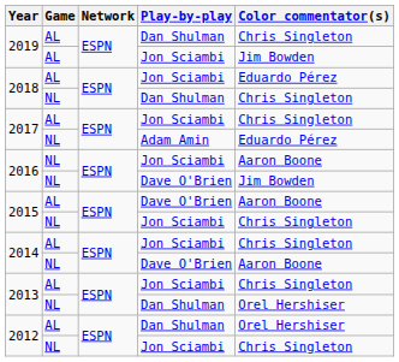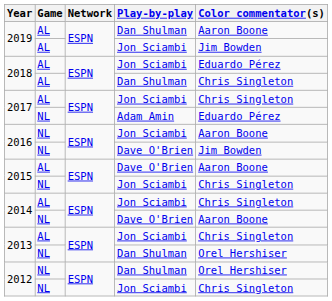 <table class="wikitable">
 <tr>
 <th>Year</th>
 <th>Game</th>
 <th>Network</th>
 <th><a href='#'>Play-by-play</a></th>
 <th><a href='#'>Color commentator</a>(s)</th>
 </tr>
 <tr>
 <td rowspan=2>2019</td>
 <td><a href='#'>AL</a></td>
 <td rowspan="2"><a href='#'>ESPN</a></td>
 <td><a href='#'>Dan Shulman</a></td>
-<td><a href='#'>Chris Singleton</a></td>
+<td><a href='#'>Aaron Boone</a></td>
 </tr>
 <tr>
 <td><a href='#'>AL</a></td>
 <td><a href='#'>Jon Sciambi</a></td>
 <td><a href='#'>Jim Bowden</a></td>
 </tr>
 <tr>
 <td rowspan=2>2018</td>
 <td><a href='#'>AL</a></td>
 <td rowspan="2"><a href='#'>ESPN</a></td>
 <td><a href='#'>Jon Sciambi</a></td>
 <td><a href='#'>Eduardo Pérez</a></td>
 </tr>
 <tr>
-<td><a href='#'>NL</a></td>
+<td><a href='#'>AL</a></td>
 <td><a href='#'>Dan Shulman</a></td>
 <td><a href='#'>Chris Singleton</a></td>
 </tr>
 <tr>
 <td rowspan=2>2017</td>
 <td><a href='#'>AL</a></td>
 <td rowspan="2"><a href='#'>ESPN</a></td>
 <td><a href='#'>Jon Sciambi</a></td>
 <td><a href='#'>Chris Singleton</a></td>
 </tr>
 <tr>
 <td><a href='#'>NL</a></td>
 <td><a href='#'>Adam Amin</a></td>
 <td><a href='#'>Eduardo Pérez</a></td>
 </tr>
 <tr>
 <td rowspan=2>2016</td>
 <td><a href='#'>NL</a></td>
 <td rowspan="2"><a href='#'>ESPN</a></td>
 <td><a href='#'>Jon Sciambi</a></td>
 <td><a href='#'>Aaron Boone</a></td>
 </tr>
 <tr>
 <td><a href='#'>NL</a></td>
 <td><a href='#'>Dave O'Brien</a></td>
 <td><a href='#'>Jim Bowden</a></td>
 </tr>
 <tr>
 <td rowspan=2>2015</td>
 <td><a href='#'>AL</a></td>
 <td rowspan="2"><a href='#'>ESPN</a></td>
 <td><a href='#'>Dave O'Brien</a></td>
 <td><a href='#'>Aaron Boone</a></td>
 </tr>
 <tr>
 <td><a href='#'>NL</a></td>
 <td><a href='#'>Jon Sciambi</a></td>
 <td><a href='#'>Chris Singleton</a></td>
 </tr>
 <tr>
 <td rowspan=2>2014</td>
 <td><a href='#'>AL</a></td>
 <td rowspan="2"><a href='#'>ESPN</a></td>
 <td><a href='#'>Jon Sciambi</a></td>
 <td><a href='#'>Chris Singleton</a></td>
 </tr>
 <tr>
 <td><a href='#'>NL</a></td>
 <td><a href='#'>Dave O'Brien</a></td>
 <td><a href='#'>Aaron Boone</a></td>
 </tr>
 <tr>
 <td rowspan=2>2013</td>
 <td><a href='#'>AL</a></td>
 <td rowspan="2"><a href='#'>ESPN</a></td>
 <td><a href='#'>Jon Sciambi</a></td>
 <td><a href='#'>Chris Singleton</a></td>
 </tr>
 <tr>
 <td><a href='#'>NL</a></td>
 <td><a href='#'>Dan Shulman</a></td>
 <td><a href='#'>Orel Hershiser</a></td>
 </tr>
 <tr>
 <td rowspan=2>2012</td>
-<td><a href='#'>AL</a></td>
+<td><a href='#'>NL</a></td>
 <td rowspan="2"><a href='#'>ESPN</a></td>
 <td><a href='#'>Dan Shulman</a></td>
 <td><a href='#'>Orel Hershiser</a></td>
 </tr>
 <tr>
 <td><a href='#'>NL</a></td>
 <td><a href='#'>Jon Sciambi</a></td>
 <td><a href='#'>Chris Singleton</a></td>
 </tr>
 </table>
